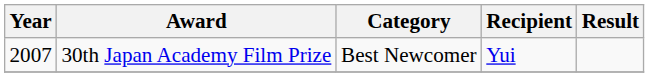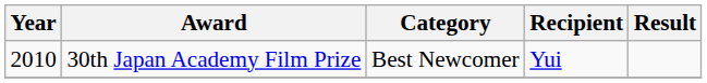 <table class="wikitable sortable">
 <tr>
 <th>Year</th>
 <th>Award</th>
 <th>Category</th>
 <th>Recipient</th>
 <th>Result</th>
 </tr>
 <tr>
-<td>2007</td>
+<td>2010</td>
 <td>30th <a href='#'>Japan Academy Film Prize</a></td>
 <td>Best Newcomer</td>
 <td><a href='#'>Yui</a></td>
 <td></td>
 </tr>
 <tr>
 </tr>
 </table>
